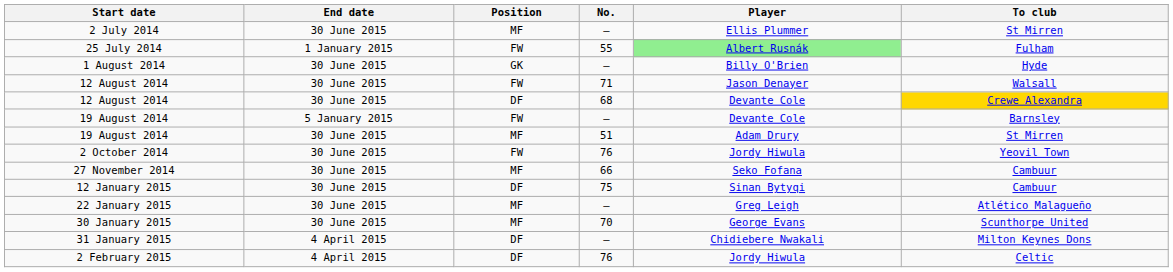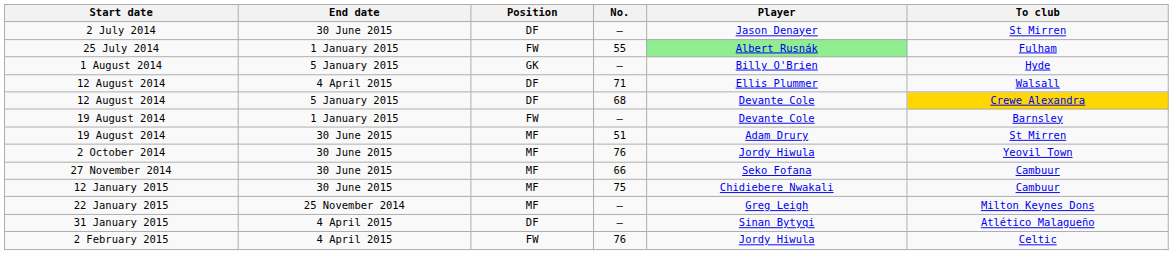 <table class="wikitable sortable" style="width:97%; text-align:center; font-size:85%; text-align:centre;">
 <tr>
 <th>Start date</th>
 <th>End date</th>
 <th>Position</th>
 <th>No.</th>
 <th>Player</th>
 <th>To club</th>
 </tr>
 <tr>
 <td>2 July 2014</td>
 <td>30 June 2015</td>
-<td>MF</td>
+<td>DF</td>
 <td>—</td>
-<td> <a href='#'>Ellis Plummer</a></td>
+<td> <a href='#'>Jason Denayer</a></td>
 <td> <a href='#'>St Mirren</a></td>
 </tr>
 <tr>
 <td>25 July 2014</td>
 <td>1 January 2015</td>
 <td>FW</td>
 <td>55</td>
 <td style="background: lightgreen;"> <a href='#'>Albert Rusnák</a></td>
 <td> <a href='#'>Fulham</a></td>
 </tr>
 <tr>
 <td>1 August 2014</td>
-<td>30 June 2015</td>
+<td>5 January 2015</td>
 <td>GK</td>
 <td>—</td>
 <td> <a href='#'>Billy O'Brien</a></td>
 <td> <a href='#'>Hyde</a></td>
 </tr>
 <tr>
 <td>12 August 2014</td>
-<td>30 June 2015</td>
-<td>FW</td>
+<td>4 April 2015</td>
+<td>DF</td>
 <td>71</td>
-<td> <a href='#'>Jason Denayer</a></td>
+<td> <a href='#'>Ellis Plummer</a></td>
 <td> <a href='#'>Walsall</a></td>
 </tr>
 <tr>
 <td>12 August 2014</td>
-<td>30 June 2015</td>
+<td>5 January 2015</td>
 <td>DF</td>
 <td>68</td>
 <td> <a href='#'>Devante Cole</a></td>
 <td style="background: gold;"> <a href='#'>Crewe Alexandra</a></td>
 </tr>
 <tr>
 <td>19 August 2014</td>
-<td>5 January 2015</td>
+<td>1 January 2015</td>
 <td>FW</td>
 <td>—</td>
 <td> <a href='#'>Devante Cole</a></td>
 <td> <a href='#'>Barnsley</a></td>
 </tr>
 <tr>
 <td>19 August 2014</td>
 <td>30 June 2015</td>
 <td>MF</td>
 <td>51</td>
 <td> <a href='#'>Adam Drury</a></td>
 <td> <a href='#'>St Mirren</a></td>
 </tr>
 <tr>
 <td>2 October 2014</td>
 <td>30 June 2015</td>
-<td>FW</td>
+<td>MF</td>
 <td>76</td>
 <td> <a href='#'>Jordy Hiwula</a></td>
 <td> <a href='#'>Yeovil Town</a></td>
 </tr>
 <tr>
 <td>27 November 2014</td>
 <td>30 June 2015</td>
 <td>MF</td>
 <td>66</td>
 <td> <a href='#'>Seko Fofana</a></td>
 <td> <a href='#'>Cambuur</a></td>
 </tr>
 <tr>
 <td>12 January 2015</td>
 <td>30 June 2015</td>
-<td>DF</td>
+<td>MF</td>
 <td>75</td>
-<td> <a href='#'>Sinan Bytyqi</a></td>
+<td> <a href='#'>Chidiebere Nwakali</a></td>
 <td> <a href='#'>Cambuur</a></td>
 </tr>
 <tr>
 <td>22 January 2015</td>
-<td>30 June 2015</td>
+<td>25 November 2014</td>
 <td>MF</td>
 <td>—</td>
 <td> <a href='#'>Greg Leigh</a></td>
-<td> <a href='#'>Atlético Malagueño</a></td>
-</tr>
-<tr>
-<td>30 January 2015</td>
-<td>30 June 2015</td>
-<td>MF</td>
-<td>70</td>
-<td> <a href='#'>George Evans</a></td>
-<td> <a href='#'>Scunthorpe United</a></td>
+<td> <a href='#'>Milton Keynes Dons</a></td>
 </tr>
 <tr>
 <td>31 January 2015</td>
 <td>4 April 2015</td>
 <td>DF</td>
 <td>—</td>
-<td> <a href='#'>Chidiebere Nwakali</a></td>
-<td> <a href='#'>Milton Keynes Dons</a></td>
+<td> <a href='#'>Sinan Bytyqi</a></td>
+<td> <a href='#'>Atlético Malagueño</a></td>
 </tr>
 <tr>
 <td>2 February 2015</td>
 <td>4 April 2015</td>
-<td>DF</td>
+<td>FW</td>
 <td>76</td>
 <td> <a href='#'>Jordy Hiwula</a></td>
 <td> <a href='#'>Celtic</a></td>
 </tr>
 </table>
